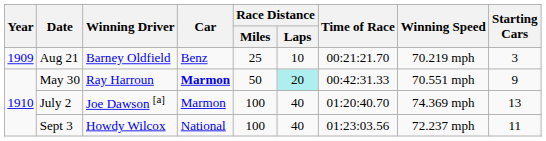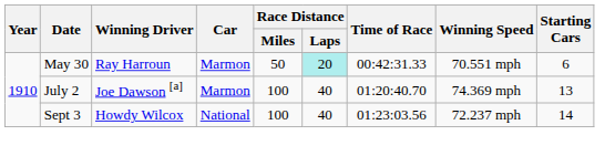 <table class="wikitable" style="font-size: 95%;">
 <tr>
 <th rowspan="2">Year</th>
 <th rowspan="2">Date</th>
 <th rowspan="2">Winning Driver</th>
 <th rowspan="2">Car</th>
 <th colspan="2">Race Distance</th>
 <th rowspan="2">Time of Race</th>
 <th rowspan="2">Winning Speed</th>
 <th rowspan="2">Starting<br>Cars</th>
 </tr>
 <tr>
 <th>Miles</th>
 <th>Laps</th>
 </tr>
 <tr>
-<td><a href='#'>1909</a></td>
-<td>Aug 21</td>
-<td> <a href='#'>Barney Oldfield</a></td>
-<td><a href='#'>Benz</a></td>
-<td align="center">25</td>
-<td align="center">10</td>
-<td align="center">00:21:21.70</td>
-<td align="center">70.219 mph</td>
-<td align="center">3</td>
-</tr>
-<tr>
 <td rowspan="3"><a href='#'>1910</a></td>
 <td>May 30</td>
 <td> <a href='#'>Ray Harroun</a></td>
-<td><strong><a href='#'>Marmon</a></strong></td>
+<td><a href='#'>Marmon</a></td>
 <td align="center">50</td>
 <td align="center" style="background: paleturquoise;">20</td>
 <td align="center">00:42:31.33</td>
 <td align="center">70.551 mph</td>
-<td align="center">9</td>
+<td align="center">6</td>
 </tr>
 <tr>
 <td>July 2</td>
 <td> <a href='#'>Joe Dawson</a> <sup>[a]</sup></td>
 <td><a href='#'>Marmon</a></td>
 <td align="center">100</td>
 <td align="center">40</td>
 <td align="center">01:20:40.70</td>
 <td align="center">74.369 mph</td>
 <td align="center">13</td>
 </tr>
 <tr>
 <td>Sept 3</td>
 <td> <a href='#'>Howdy Wilcox</a></td>
 <td><a href='#'>National</a></td>
 <td align="center">100</td>
 <td align="center">40</td>
 <td align="center">01:23:03.56</td>
 <td align="center">72.237 mph</td>
-<td align="center">11</td>
+<td align="center">14</td>
 </tr>
 </table>
